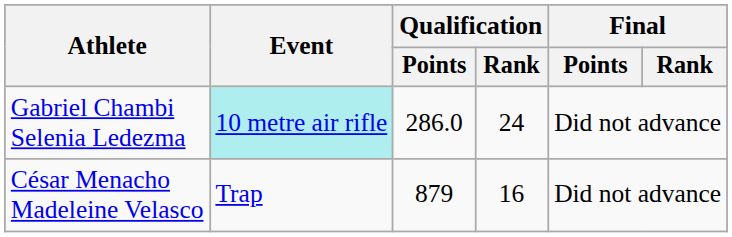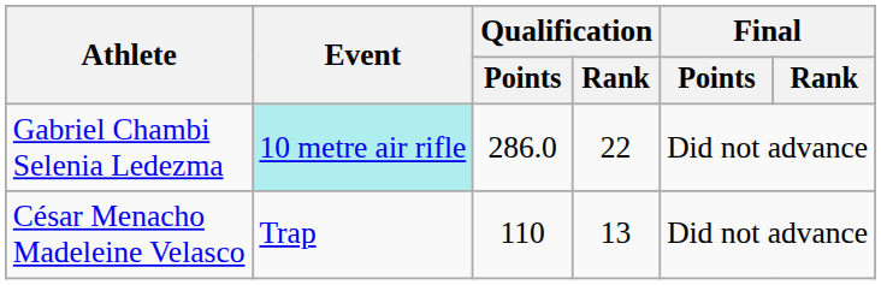 <table class="wikitable" style="font-size:90%">
 <tr>
 <th rowspan=2>Athlete</th>
 <th rowspan=2>Event</th>
 <th colspan=2>Qualification</th>
 <th colspan=2>Final</th>
 </tr>
 <tr style="font-size:95%">
 <th>Points</th>
 <th>Rank</th>
 <th>Points</th>
 <th>Rank</th>
 </tr>
 <tr align=center>
 <td align=left><a href='#'>Gabriel Chambi</a><br><a href='#'>Selenia Ledezma</a></td>
 <td align=left style="background: paleturquoise;"><a href='#'>10 metre air rifle</a></td>
 <td>286.0</td>
-<td>24</td>
+<td>22</td>
 <td colspan=2>Did not advance</td>
 </tr>
 <tr align=center>
 <td align=left><a href='#'>César Menacho</a><br><a href='#'>Madeleine Velasco</a></td>
 <td align=left rowspan=2><a href='#'>Trap</a></td>
-<td>879</td>
-<td>16</td>
+<td>110</td>
+<td>13</td>
 <td colspan=2>Did not advance</td>
 </tr>
 </table>
